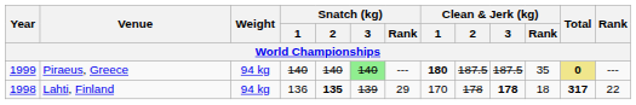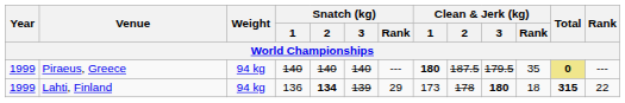 <table class = "wikitable" style="text-align:center;">
 <tr>
 <th rowspan=2 width=40>Year</th>
 <th rowspan=2 width=250>Venue</th>
 <th rowspan=2 width=60>Weight</th>
 <th colspan=4>Snatch (kg)</th>
 <th colspan=4>Clean & Jerk (kg)</th>
 <th rowspan=2 width=40>Total</th>
 <th rowspan=2 width=40>Rank</th>
 </tr>
 <tr>
 <th width=40>1</th>
 <th width=40>2</th>
 <th width=40>3</th>
 <th width=40>Rank</th>
 <th width=40>1</th>
 <th width=40>2</th>
 <th width=40>3</th>
 <th width=40>Rank</th>
 </tr>
 <tr>
 <th colspan=13><a href='#'>World Championships</a></th>
 </tr>
 <tr>
 <td><a href='#'>1999</a></td>
 <td align=left> <a href='#'>Piraeus</a>, <a href='#'>Greece</a></td>
 <td><a href='#'>94 kg</a></td>
 <td><s>140</s></td>
 <td><s>140</s></td>
-<td style="background: lightgreen;"><s>140</s></td>
+<td><s>140</s></td>
 <td>---</td>
 <td><strong>180</strong></td>
 <td><s>187.5</s></td>
-<td><s>187.5</s></td>
+<td><s>179.5</s></td>
 <td>35</td>
 <td style="background: khaki;"><strong>0</strong></td>
 <td>---</td>
 </tr>
 <tr>
-<td><a href='#'>1998</a></td>
+<td><a href='#'>1999</a></td>
 <td align=left> <a href='#'>Lahti</a>, <a href='#'>Finland</a></td>
 <td><a href='#'>94 kg</a></td>
 <td>136</td>
-<td><strong>135</strong></td>
+<td><strong>134</strong></td>
 <td><s>139</s></td>
 <td>29</td>
-<td>170</td>
+<td>173</td>
 <td><s>178</s></td>
-<td><strong>178</strong></td>
+<td><strong>180</strong></td>
 <td>18</td>
-<td><strong>317</strong></td>
+<td><strong>315</strong></td>
 <td>22</td>
 </tr>
 </table>
